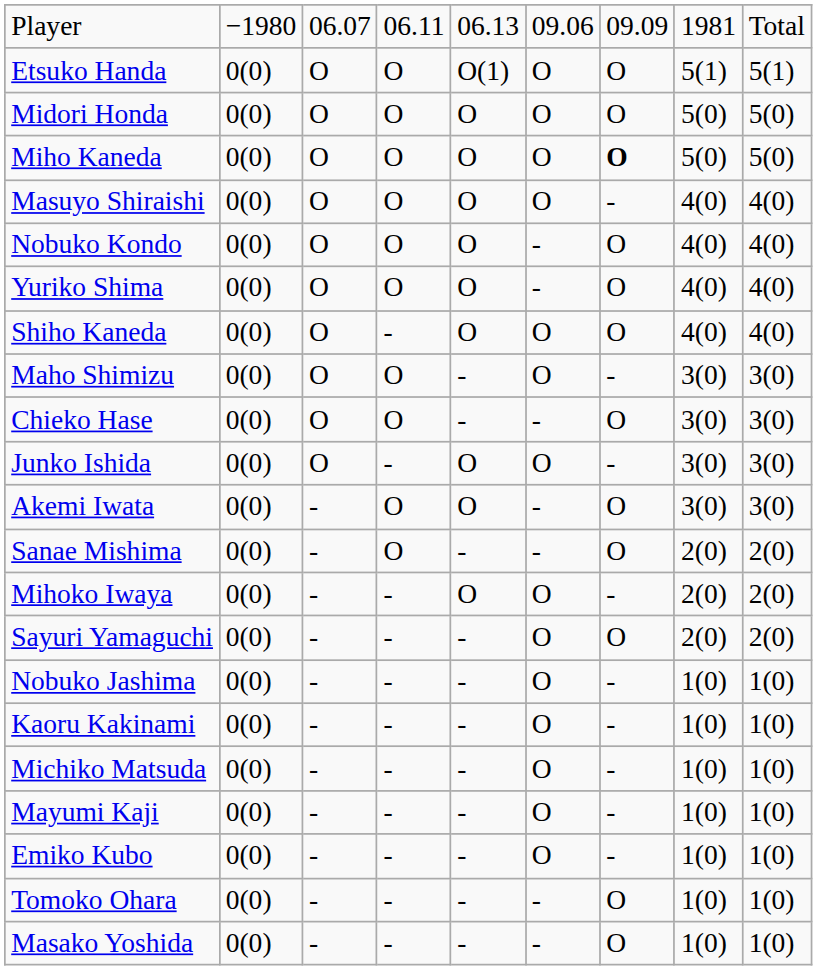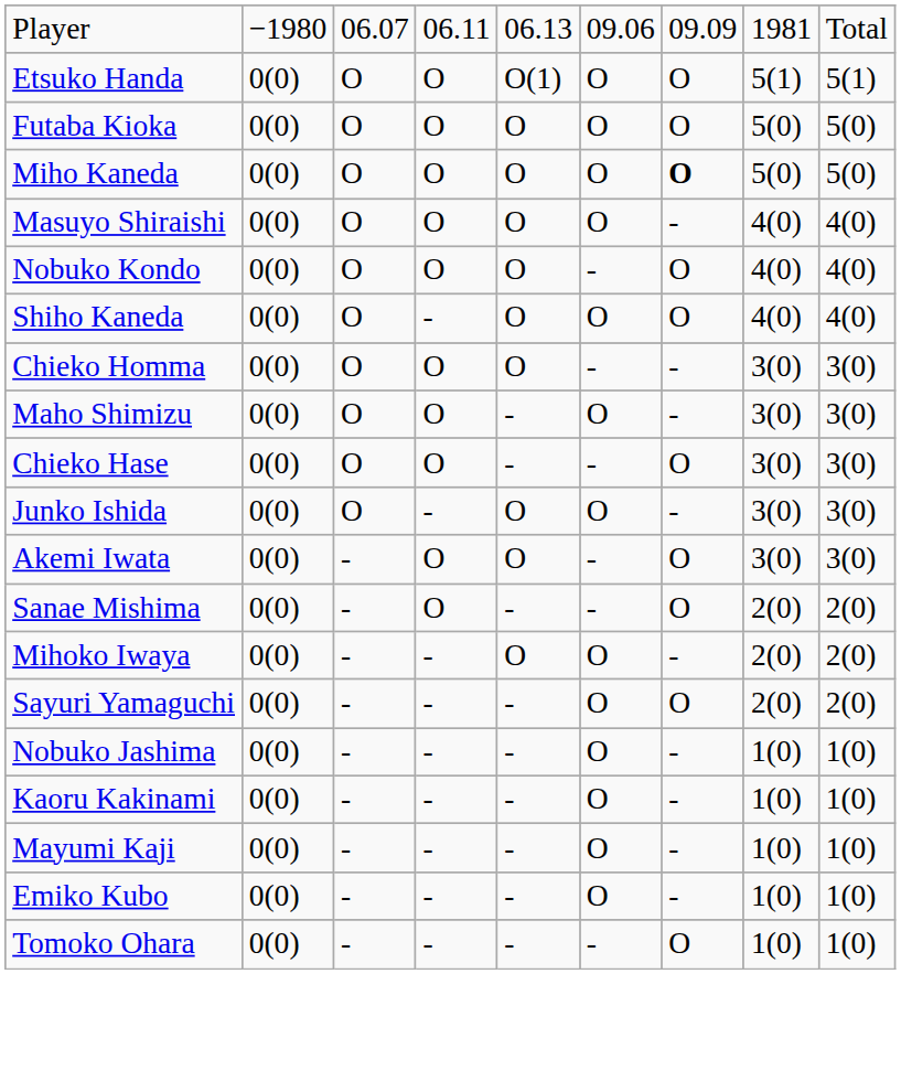 <table class="wikitable" style="text-align:left;">
 <tr>
 <td>Player</td>
 <td>−1980</td>
 <td>06.07</td>
 <td>06.11</td>
 <td>06.13</td>
 <td>09.06</td>
 <td>09.09</td>
 <td>1981</td>
 <td>Total</td>
 </tr>
 <tr>
 <td><a href='#'>Etsuko Handa</a></td>
 <td>0(0)</td>
 <td>O</td>
 <td>O</td>
 <td>O(1)</td>
 <td>O</td>
 <td>O</td>
 <td>5(1)</td>
 <td>5(1)</td>
 </tr>
 <tr>
-<td><a href='#'>Midori Honda</a></td>
+<td><a href='#'>Futaba Kioka</a></td>
 <td>0(0)</td>
 <td>O</td>
 <td>O</td>
 <td>O</td>
 <td>O</td>
 <td>O</td>
 <td>5(0)</td>
 <td>5(0)</td>
 </tr>
 <tr>
 <td><a href='#'>Miho Kaneda</a></td>
 <td>0(0)</td>
 <td>O</td>
 <td>O</td>
 <td>O</td>
 <td>O</td>
 <td><strong>O</strong></td>
 <td>5(0)</td>
 <td>5(0)</td>
 </tr>
 <tr>
 <td><a href='#'>Masuyo Shiraishi</a></td>
 <td>0(0)</td>
 <td>O</td>
 <td>O</td>
 <td>O</td>
 <td>O</td>
 <td>-</td>
 <td>4(0)</td>
 <td>4(0)</td>
 </tr>
 <tr>
 <td><a href='#'>Nobuko Kondo</a></td>
 <td>0(0)</td>
 <td>O</td>
 <td>O</td>
 <td>O</td>
 <td>-</td>
 <td>O</td>
 <td>4(0)</td>
 <td>4(0)</td>
 </tr>
 <tr>
-<td><a href='#'>Yuriko Shima</a></td>
-<td>0(0)</td>
-<td>O</td>
-<td>O</td>
-<td>O</td>
-<td>-</td>
-<td>O</td>
-<td>4(0)</td>
-<td>4(0)</td>
-</tr>
-<tr>
 <td><a href='#'>Shiho Kaneda</a></td>
 <td>0(0)</td>
 <td>O</td>
 <td>-</td>
 <td>O</td>
 <td>O</td>
 <td>O</td>
 <td>4(0)</td>
 <td>4(0)</td>
+</tr>
+<tr>
+<td><a href='#'>Chieko Homma</a></td>
+<td>0(0)</td>
+<td>O</td>
+<td>O</td>
+<td>O</td>
+<td>-</td>
+<td>-</td>
+<td>3(0)</td>
+<td>3(0)</td>
 </tr>
 <tr>
 <td><a href='#'>Maho Shimizu</a></td>
 <td>0(0)</td>
 <td>O</td>
 <td>O</td>
 <td>-</td>
 <td>O</td>
 <td>-</td>
 <td>3(0)</td>
 <td>3(0)</td>
 </tr>
 <tr>
 <td><a href='#'>Chieko Hase</a></td>
 <td>0(0)</td>
 <td>O</td>
 <td>O</td>
 <td>-</td>
 <td>-</td>
 <td>O</td>
 <td>3(0)</td>
 <td>3(0)</td>
 </tr>
 <tr>
 <td><a href='#'>Junko Ishida</a></td>
 <td>0(0)</td>
 <td>O</td>
 <td>-</td>
 <td>O</td>
 <td>O</td>
 <td>-</td>
 <td>3(0)</td>
 <td>3(0)</td>
 </tr>
 <tr>
 <td><a href='#'>Akemi Iwata</a></td>
 <td>0(0)</td>
 <td>-</td>
 <td>O</td>
 <td>O</td>
 <td>-</td>
 <td>O</td>
 <td>3(0)</td>
 <td>3(0)</td>
 </tr>
 <tr>
 <td><a href='#'>Sanae Mishima</a></td>
 <td>0(0)</td>
 <td>-</td>
 <td>O</td>
 <td>-</td>
 <td>-</td>
 <td>O</td>
 <td>2(0)</td>
 <td>2(0)</td>
 </tr>
 <tr>
 <td><a href='#'>Mihoko Iwaya</a></td>
 <td>0(0)</td>
 <td>-</td>
 <td>-</td>
 <td>O</td>
 <td>O</td>
 <td>-</td>
 <td>2(0)</td>
 <td>2(0)</td>
 </tr>
 <tr>
 <td><a href='#'>Sayuri Yamaguchi</a></td>
 <td>0(0)</td>
 <td>-</td>
 <td>-</td>
 <td>-</td>
 <td>O</td>
 <td>O</td>
 <td>2(0)</td>
 <td>2(0)</td>
 </tr>
 <tr>
 <td><a href='#'>Nobuko Jashima</a></td>
 <td>0(0)</td>
 <td>-</td>
 <td>-</td>
 <td>-</td>
 <td>O</td>
 <td>-</td>
 <td>1(0)</td>
 <td>1(0)</td>
 </tr>
 <tr>
 <td><a href='#'>Kaoru Kakinami</a></td>
 <td>0(0)</td>
 <td>-</td>
 <td>-</td>
 <td>-</td>
 <td>O</td>
 <td>-</td>
 <td>1(0)</td>
 <td>1(0)</td>
 </tr>
 <tr>
-<td><a href='#'>Michiko Matsuda</a></td>
-<td>0(0)</td>
-<td>-</td>
-<td>-</td>
-<td>-</td>
-<td>O</td>
-<td>-</td>
-<td>1(0)</td>
-<td>1(0)</td>
-</tr>
-<tr>
 <td><a href='#'>Mayumi Kaji</a></td>
 <td>0(0)</td>
 <td>-</td>
 <td>-</td>
 <td>-</td>
 <td>O</td>
 <td>-</td>
 <td>1(0)</td>
 <td>1(0)</td>
 </tr>
 <tr>
 <td><a href='#'>Emiko Kubo</a></td>
 <td>0(0)</td>
 <td>-</td>
 <td>-</td>
 <td>-</td>
 <td>O</td>
 <td>-</td>
 <td>1(0)</td>
 <td>1(0)</td>
 </tr>
 <tr>
 <td><a href='#'>Tomoko Ohara</a></td>
 <td>0(0)</td>
 <td>-</td>
 <td>-</td>
 <td>-</td>
 <td>-</td>
 <td>O</td>
 <td>1(0)</td>
 <td>1(0)</td>
 </tr>
-<tr>
-<td><a href='#'>Masako Yoshida</a></td>
-<td>0(0)</td>
-<td>-</td>
-<td>-</td>
-<td>-</td>
-<td>-</td>
-<td>O</td>
-<td>1(0)</td>
-<td>1(0)</td>
-</tr>
 </table>
